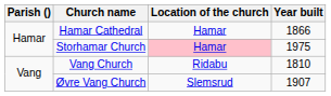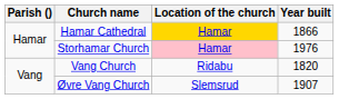 <table class="wikitable" style="text-align:center">
 <tr>
 <th>Parish ()</th>
 <th>Church name</th>
 <th>Location of the church</th>
 <th>Year built</th>
 </tr>
 <tr>
 <td rowspan="2">Hamar</td>
 <td><a href='#'>Hamar Cathedral</a></td>
-<td><a href='#'>Hamar</a></td>
+<td style="background: gold;"><a href='#'>Hamar</a></td>
 <td>1866</td>
 </tr>
 <tr>
 <td><a href='#'>Storhamar Church</a></td>
 <td style="background: pink;"><a href='#'>Hamar</a></td>
-<td>1975</td>
+<td>1976</td>
 </tr>
 <tr>
 <td rowspan="2">Vang</td>
 <td><a href='#'>Vang Church</a></td>
 <td><a href='#'>Ridabu</a></td>
-<td>1810</td>
+<td>1820</td>
 </tr>
 <tr>
 <td><a href='#'>Øvre Vang Church</a></td>
 <td><a href='#'>Slemsrud</a></td>
 <td>1907</td>
 </tr>
 </table>
